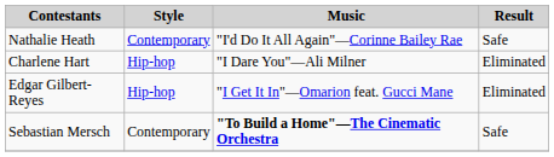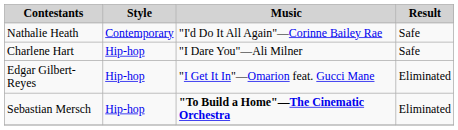 <table class="wikitable">
 <tr align="center" bgcolor="lightgrey">
 <td><strong>Contestants</strong></td>
 <td><strong>Style</strong></td>
 <td><strong>Music</strong></td>
 <td><strong>Result</strong></td>
 </tr>
 <tr>
 <td>Nathalie Heath</td>
 <td><a href='#'>Contemporary</a></td>
 <td>"I'd Do It All Again"—<a href='#'>Corinne Bailey Rae</a></td>
 <td>Safe</td>
 </tr>
 <tr>
 <td>Charlene Hart</td>
 <td><a href='#'>Hip-hop</a></td>
 <td>"I Dare You"—Ali Milner</td>
-<td>Eliminated</td>
+<td>Safe</td>
 </tr>
 <tr>
 <td>Edgar Gilbert-Reyes</td>
 <td><a href='#'>Hip-hop</a></td>
 <td>"<a href='#'>I Get It In</a>"—<a href='#'>Omarion</a> feat. <a href='#'>Gucci Mane</a></td>
 <td>Eliminated</td>
 </tr>
 <tr>
 <td>Sebastian Mersch</td>
-<td>Contemporary</td>
+<td><a href='#'>Hip-hop</a></td>
 <td><strong>"To Build a Home"—<a href='#'>The Cinematic Orchestra</a></strong></td>
-<td>Safe</td>
+<td>Eliminated</td>
 </tr>
 <tr>
 </tr>
 </table>
